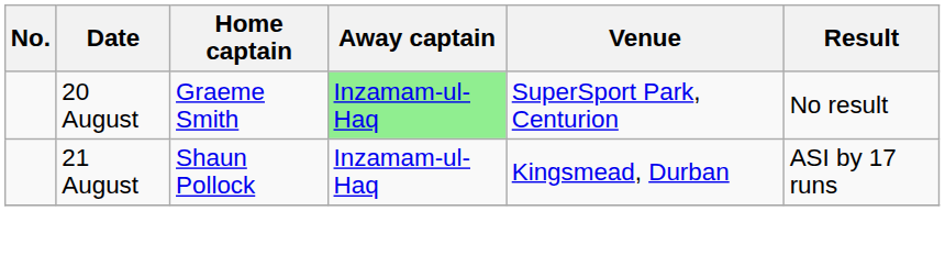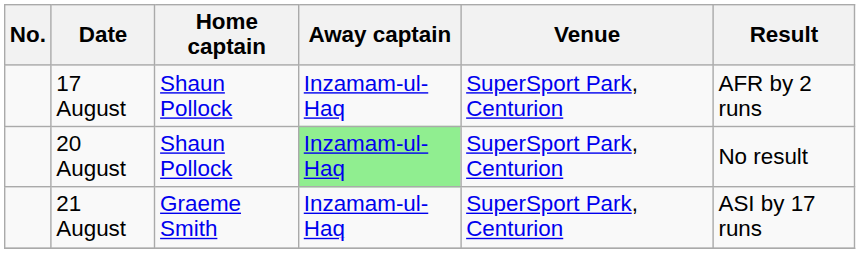 <table class="wikitable">
 <tr>
 <th>No.</th>
 <th>Date</th>
 <th>Home captain</th>
 <th>Away captain</th>
 <th>Venue</th>
 <th>Result</th>
 </tr>
 <tr>
 <td></td>
+<td>17 August</td>
+<td><a href='#'>Shaun Pollock</a></td>
+<td><a href='#'>Inzamam-ul-Haq</a></td>
+<td><a href='#'>SuperSport Park</a>, <a href='#'>Centurion</a></td>
+<td>AFR by 2 runs</td>
+</tr>
+<tr>
+<td></td>
 <td>20 August</td>
-<td><a href='#'>Graeme Smith</a></td>
+<td><a href='#'>Shaun Pollock</a></td>
 <td style="background: lightgreen;"><a href='#'>Inzamam-ul-Haq</a></td>
 <td><a href='#'>SuperSport Park</a>, <a href='#'>Centurion</a></td>
 <td>No result</td>
 </tr>
 <tr>
 <td></td>
 <td>21 August</td>
-<td><a href='#'>Shaun Pollock</a></td>
+<td><a href='#'>Graeme Smith</a></td>
 <td><a href='#'>Inzamam-ul-Haq</a></td>
-<td><a href='#'>Kingsmead</a>, <a href='#'>Durban</a></td>
+<td><a href='#'>SuperSport Park</a>, <a href='#'>Centurion</a></td>
 <td>ASI by 17 runs</td>
 </tr>
 <tr>
 </tr>
 </table>
